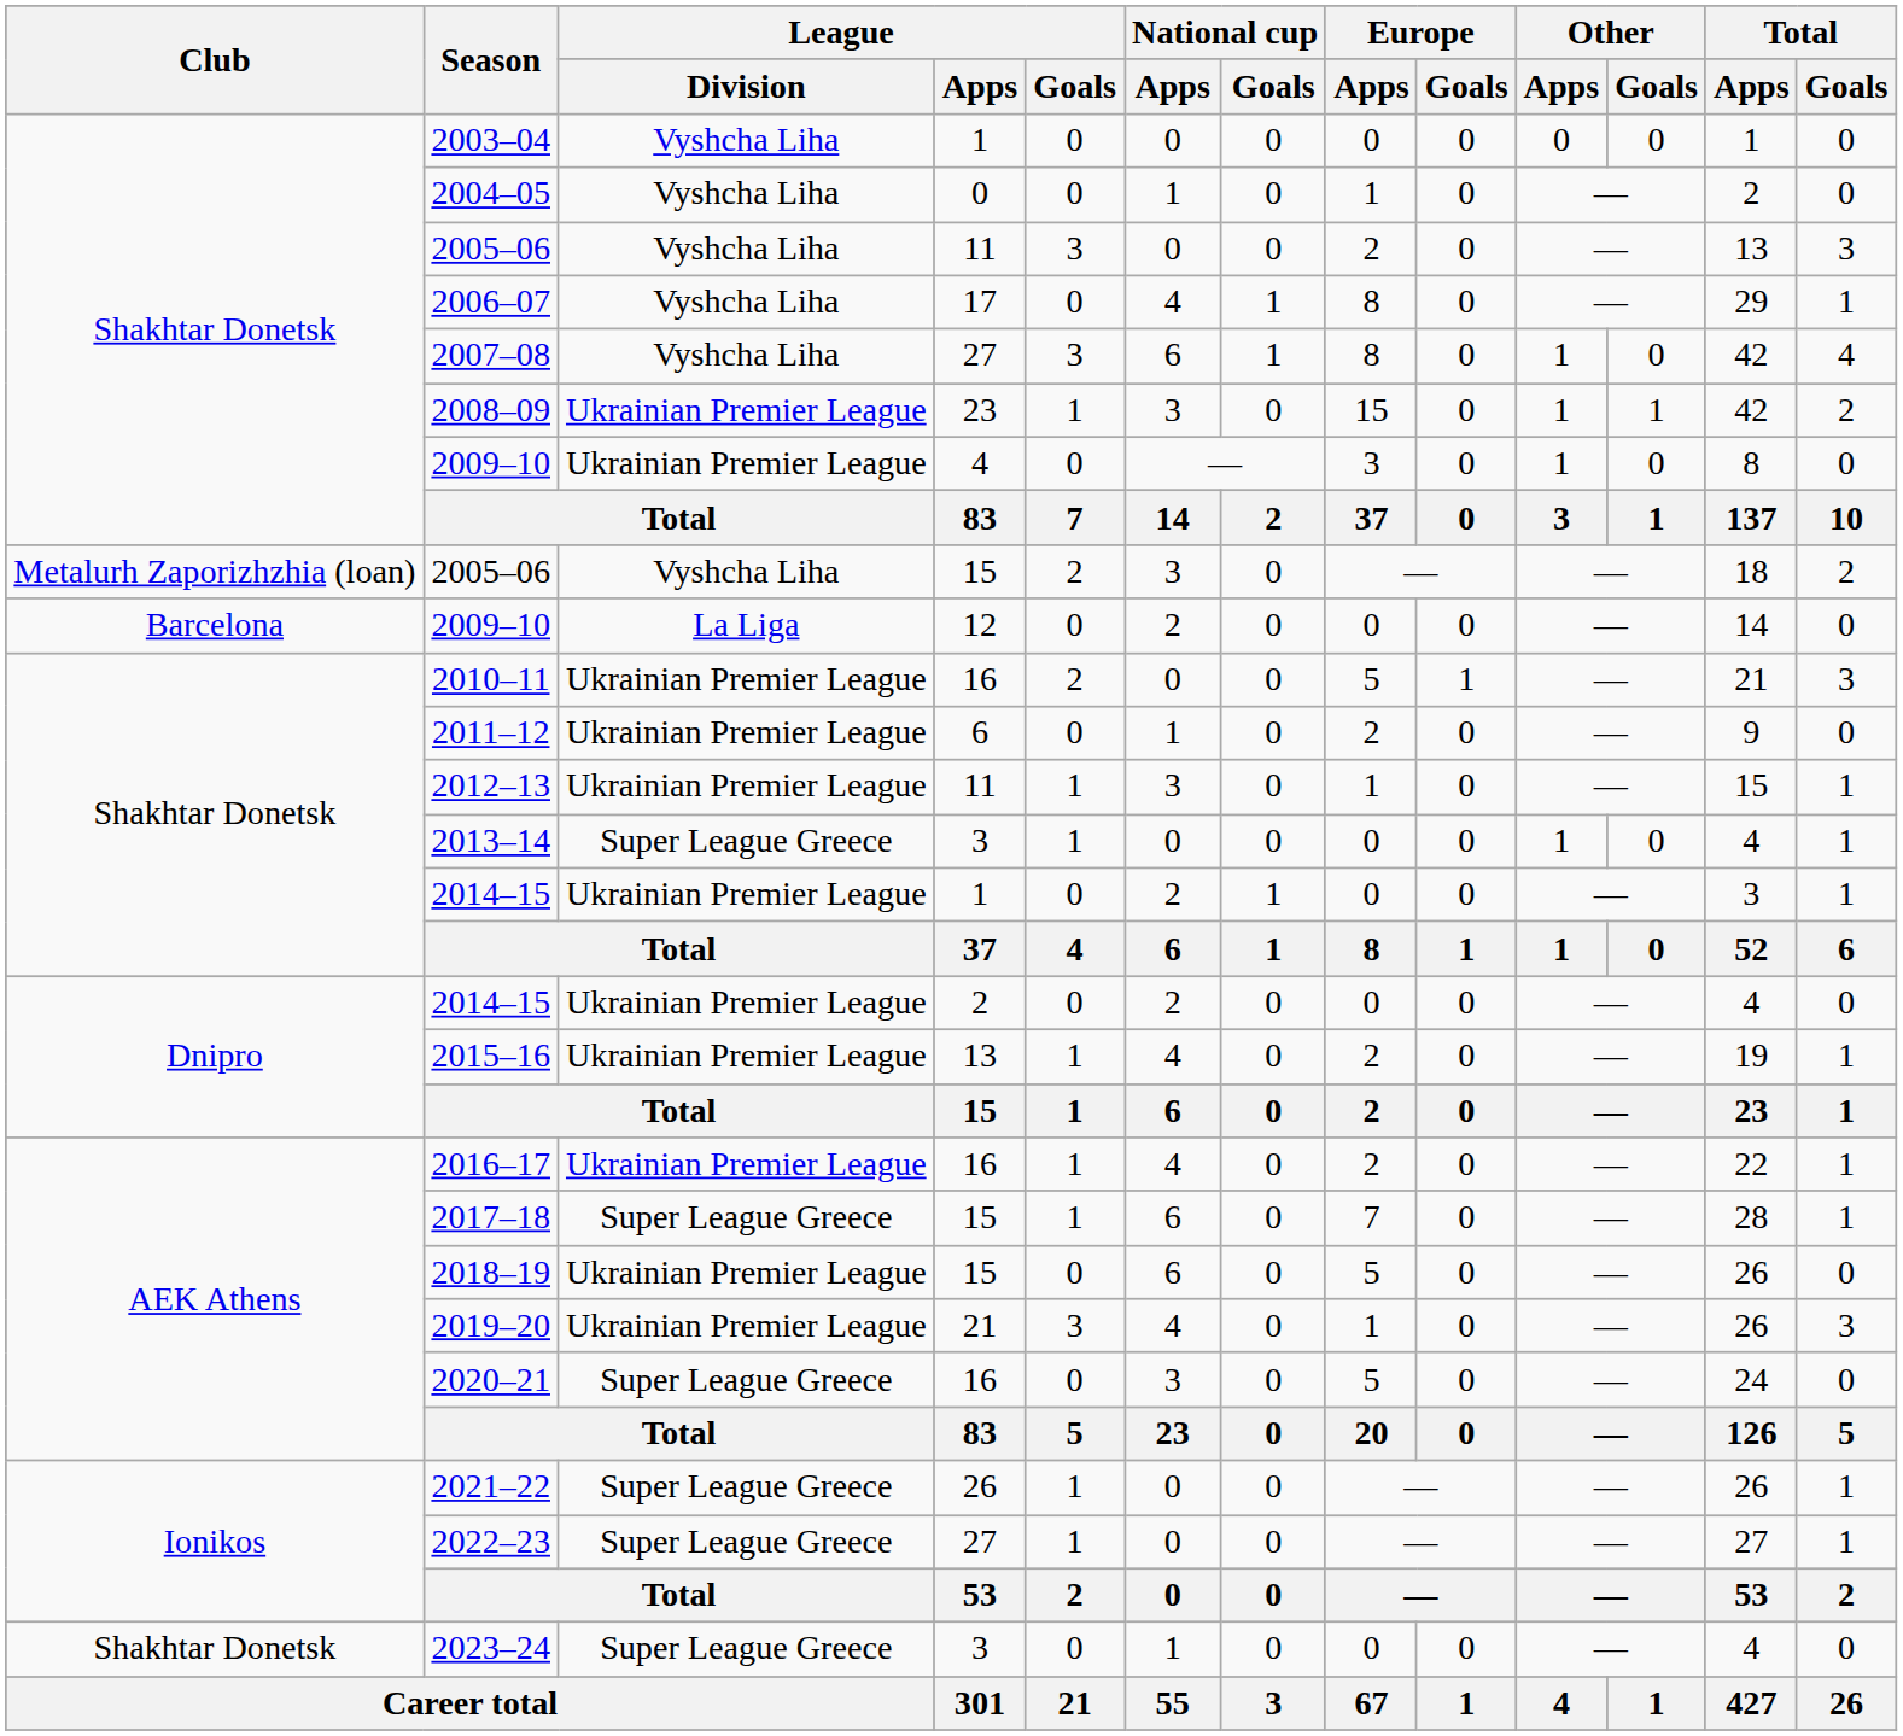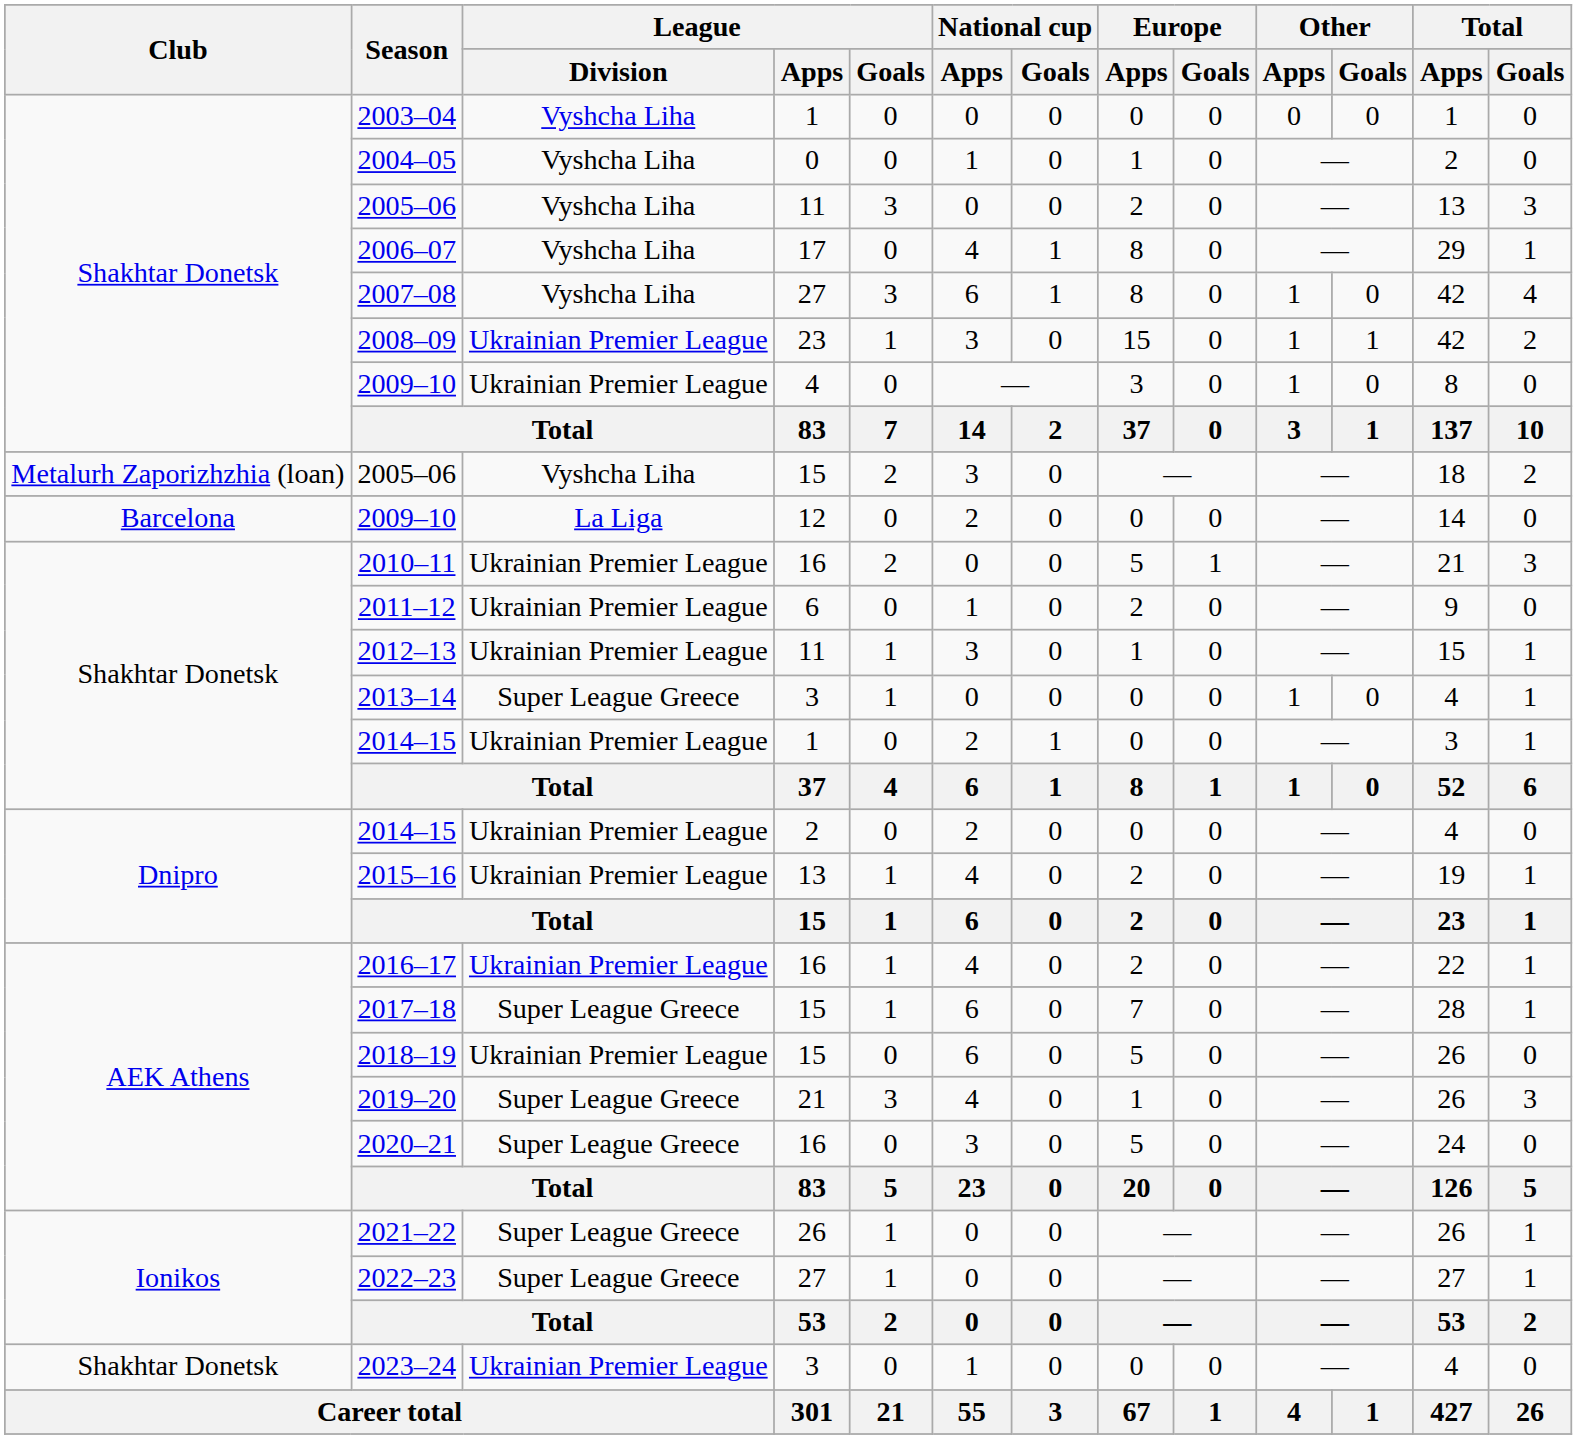 <table class="wikitable" style="text-align:center">
 <tr>
 <th rowspan="2">Club</th>
 <th rowspan="2">Season</th>
 <th colspan="3">League</th>
 <th colspan="2">National cup</th>
 <th colspan="2">Europe</th>
 <th colspan="2">Other</th>
 <th colspan="2">Total</th>
 </tr>
 <tr>
 <th>Division</th>
 <th>Apps</th>
 <th>Goals</th>
 <th>Apps</th>
 <th>Goals</th>
 <th>Apps</th>
 <th>Goals</th>
 <th>Apps</th>
 <th>Goals</th>
 <th>Apps</th>
 <th>Goals</th>
 </tr>
 <tr>
 <td rowspan="8"><a href='#'>Shakhtar Donetsk</a></td>
 <td><a href='#'>2003–04</a></td>
 <td><a href='#'>Vyshcha Liha</a></td>
 <td>1</td>
 <td>0</td>
 <td>0</td>
 <td>0</td>
 <td>0</td>
 <td>0</td>
 <td>0</td>
 <td>0</td>
 <td>1</td>
 <td>0</td>
 </tr>
 <tr>
 <td><a href='#'>2004–05</a></td>
 <td>Vyshcha Liha</td>
 <td>0</td>
 <td>0</td>
 <td>1</td>
 <td>0</td>
 <td>1</td>
 <td>0</td>
 <td colspan="2">—</td>
 <td>2</td>
 <td>0</td>
 </tr>
 <tr>
 <td><a href='#'>2005–06</a></td>
 <td>Vyshcha Liha</td>
 <td>11</td>
 <td>3</td>
 <td>0</td>
 <td>0</td>
 <td>2</td>
 <td>0</td>
 <td colspan="2">—</td>
 <td>13</td>
 <td>3</td>
 </tr>
 <tr>
 <td><a href='#'>2006–07</a></td>
 <td>Vyshcha Liha</td>
 <td>17</td>
 <td>0</td>
 <td>4</td>
 <td>1</td>
 <td>8</td>
 <td>0</td>
 <td colspan="2">—</td>
 <td>29</td>
 <td>1</td>
 </tr>
 <tr>
 <td><a href='#'>2007–08</a></td>
 <td>Vyshcha Liha</td>
 <td>27</td>
 <td>3</td>
 <td>6</td>
 <td>1</td>
 <td>8</td>
 <td>0</td>
 <td>1</td>
 <td>0</td>
 <td>42</td>
 <td>4</td>
 </tr>
 <tr>
 <td><a href='#'>2008–09</a></td>
 <td><a href='#'>Ukrainian Premier League</a></td>
 <td>23</td>
 <td>1</td>
 <td>3</td>
 <td>0</td>
 <td>15</td>
 <td>0</td>
 <td>1</td>
 <td>1</td>
 <td>42</td>
 <td>2</td>
 </tr>
 <tr>
 <td><a href='#'>2009–10</a></td>
 <td>Ukrainian Premier League</td>
 <td>4</td>
 <td>0</td>
 <td colspan="2">—</td>
 <td>3</td>
 <td>0</td>
 <td>1</td>
 <td>0</td>
 <td>8</td>
 <td>0</td>
 </tr>
 <tr>
 <th colspan="2">Total</th>
 <th>83</th>
 <th>7</th>
 <th>14</th>
 <th>2</th>
 <th>37</th>
 <th>0</th>
 <th>3</th>
 <th>1</th>
 <th>137</th>
 <th>10</th>
 </tr>
 <tr>
 <td><a href='#'>Metalurh Zaporizhzhia</a> (loan)</td>
 <td>2005–06</td>
 <td>Vyshcha Liha</td>
 <td>15</td>
 <td>2</td>
 <td>3</td>
 <td>0</td>
 <td colspan="2">—</td>
 <td colspan="2">—</td>
 <td>18</td>
 <td>2</td>
 </tr>
 <tr>
 <td><a href='#'>Barcelona</a></td>
 <td><a href='#'>2009–10</a></td>
 <td><a href='#'>La Liga</a></td>
 <td>12</td>
 <td>0</td>
 <td>2</td>
 <td>0</td>
 <td>0</td>
 <td>0</td>
 <td colspan="2">—</td>
 <td>14</td>
 <td>0</td>
 </tr>
 <tr>
 <td rowspan="6">Shakhtar Donetsk</td>
 <td><a href='#'>2010–11</a></td>
 <td>Ukrainian Premier League</td>
 <td>16</td>
 <td>2</td>
 <td>0</td>
 <td>0</td>
 <td>5</td>
 <td>1</td>
 <td colspan="2">—</td>
 <td>21</td>
 <td>3</td>
 </tr>
 <tr>
 <td><a href='#'>2011–12</a></td>
 <td>Ukrainian Premier League</td>
 <td>6</td>
 <td>0</td>
 <td>1</td>
 <td>0</td>
 <td>2</td>
 <td>0</td>
 <td colspan="2">—</td>
 <td>9</td>
 <td>0</td>
 </tr>
 <tr>
 <td><a href='#'>2012–13</a></td>
 <td>Ukrainian Premier League</td>
 <td>11</td>
 <td>1</td>
 <td>3</td>
 <td>0</td>
 <td>1</td>
 <td>0</td>
 <td colspan="2">—</td>
 <td>15</td>
 <td>1</td>
 </tr>
 <tr>
 <td><a href='#'>2013–14</a></td>
 <td>Super League Greece</td>
 <td>3</td>
 <td>1</td>
 <td>0</td>
 <td>0</td>
 <td>0</td>
 <td>0</td>
 <td>1</td>
 <td>0</td>
 <td>4</td>
 <td>1</td>
 </tr>
 <tr>
 <td><a href='#'>2014–15</a></td>
 <td>Ukrainian Premier League</td>
 <td>1</td>
 <td>0</td>
 <td>2</td>
 <td>1</td>
 <td>0</td>
 <td>0</td>
 <td colspan="2">—</td>
 <td>3</td>
 <td>1</td>
 </tr>
 <tr>
 <th colspan="2">Total</th>
 <th>37</th>
 <th>4</th>
 <th>6</th>
 <th>1</th>
 <th>8</th>
 <th>1</th>
 <th>1</th>
 <th>0</th>
 <th>52</th>
 <th>6</th>
 </tr>
 <tr>
 <td rowspan="3"><a href='#'>Dnipro</a></td>
 <td><a href='#'>2014–15</a></td>
 <td>Ukrainian Premier League</td>
 <td>2</td>
 <td>0</td>
 <td>2</td>
 <td>0</td>
 <td>0</td>
 <td>0</td>
 <td colspan="2">—</td>
 <td>4</td>
 <td>0</td>
 </tr>
 <tr>
 <td><a href='#'>2015–16</a></td>
 <td>Ukrainian Premier League</td>
 <td>13</td>
 <td>1</td>
 <td>4</td>
 <td>0</td>
 <td>2</td>
 <td>0</td>
 <td colspan="2">—</td>
 <td>19</td>
 <td>1</td>
 </tr>
 <tr>
 <th colspan="2">Total</th>
 <th>15</th>
 <th>1</th>
 <th>6</th>
 <th>0</th>
 <th>2</th>
 <th>0</th>
 <th colspan="2">—</th>
 <th>23</th>
 <th>1</th>
 </tr>
 <tr>
 <td rowspan="6"><a href='#'>AEK Athens</a></td>
 <td><a href='#'>2016–17</a></td>
 <td><a href='#'>Ukrainian Premier League</a></td>
 <td>16</td>
 <td>1</td>
 <td>4</td>
 <td>0</td>
 <td>2</td>
 <td>0</td>
 <td colspan="2">—</td>
 <td>22</td>
 <td>1</td>
 </tr>
 <tr>
 <td><a href='#'>2017–18</a></td>
 <td>Super League Greece</td>
 <td>15</td>
 <td>1</td>
 <td>6</td>
 <td>0</td>
 <td>7</td>
 <td>0</td>
 <td colspan="2">—</td>
 <td>28</td>
 <td>1</td>
 </tr>
 <tr>
 <td><a href='#'>2018–19</a></td>
 <td>Ukrainian Premier League</td>
 <td>15</td>
 <td>0</td>
 <td>6</td>
 <td>0</td>
 <td>5</td>
 <td>0</td>
 <td colspan="2">—</td>
 <td>26</td>
 <td>0</td>
 </tr>
 <tr>
 <td><a href='#'>2019–20</a></td>
-<td>Ukrainian Premier League</td>
+<td>Super League Greece</td>
 <td>21</td>
 <td>3</td>
 <td>4</td>
 <td>0</td>
 <td>1</td>
 <td>0</td>
 <td colspan="2">—</td>
 <td>26</td>
 <td>3</td>
 </tr>
 <tr>
 <td><a href='#'>2020–21</a></td>
 <td>Super League Greece</td>
 <td>16</td>
 <td>0</td>
 <td>3</td>
 <td>0</td>
 <td>5</td>
 <td>0</td>
 <td colspan="2">—</td>
 <td>24</td>
 <td>0</td>
 </tr>
 <tr>
 <th colspan="2">Total</th>
 <th>83</th>
 <th>5</th>
 <th>23</th>
 <th>0</th>
 <th>20</th>
 <th>0</th>
 <th colspan="2">—</th>
 <th>126</th>
 <th>5</th>
 </tr>
 <tr>
 <td rowspan="3"><a href='#'>Ionikos</a></td>
 <td><a href='#'>2021–22</a></td>
 <td>Super League Greece</td>
 <td>26</td>
 <td>1</td>
 <td>0</td>
 <td>0</td>
 <td colspan="2">—</td>
 <td colspan="2">—</td>
 <td>26</td>
 <td>1</td>
 </tr>
 <tr>
 <td><a href='#'>2022–23</a></td>
 <td>Super League Greece</td>
 <td>27</td>
 <td>1</td>
 <td>0</td>
 <td>0</td>
 <td colspan="2">—</td>
 <td colspan="2">—</td>
 <td>27</td>
 <td>1</td>
 </tr>
 <tr>
 <th colspan="2">Total</th>
 <th>53</th>
 <th>2</th>
 <th>0</th>
 <th>0</th>
 <th colspan="2">—</th>
 <th colspan="2">—</th>
 <th>53</th>
 <th>2</th>
 </tr>
 <tr>
 <td>Shakhtar Donetsk</td>
 <td><a href='#'>2023–24</a></td>
-<td>Super League Greece</td>
+<td><a href='#'>Ukrainian Premier League</a></td>
 <td>3</td>
 <td>0</td>
 <td>1</td>
 <td>0</td>
 <td>0</td>
 <td>0</td>
 <td colspan="2">—</td>
 <td>4</td>
 <td>0</td>
 </tr>
 <tr>
 <th colspan="3">Career total</th>
 <th>301</th>
 <th>21</th>
 <th>55</th>
 <th>3</th>
 <th>67</th>
 <th>1</th>
 <th>4</th>
 <th>1</th>
 <th>427</th>
 <th>26</th>
 </tr>
 </table>
